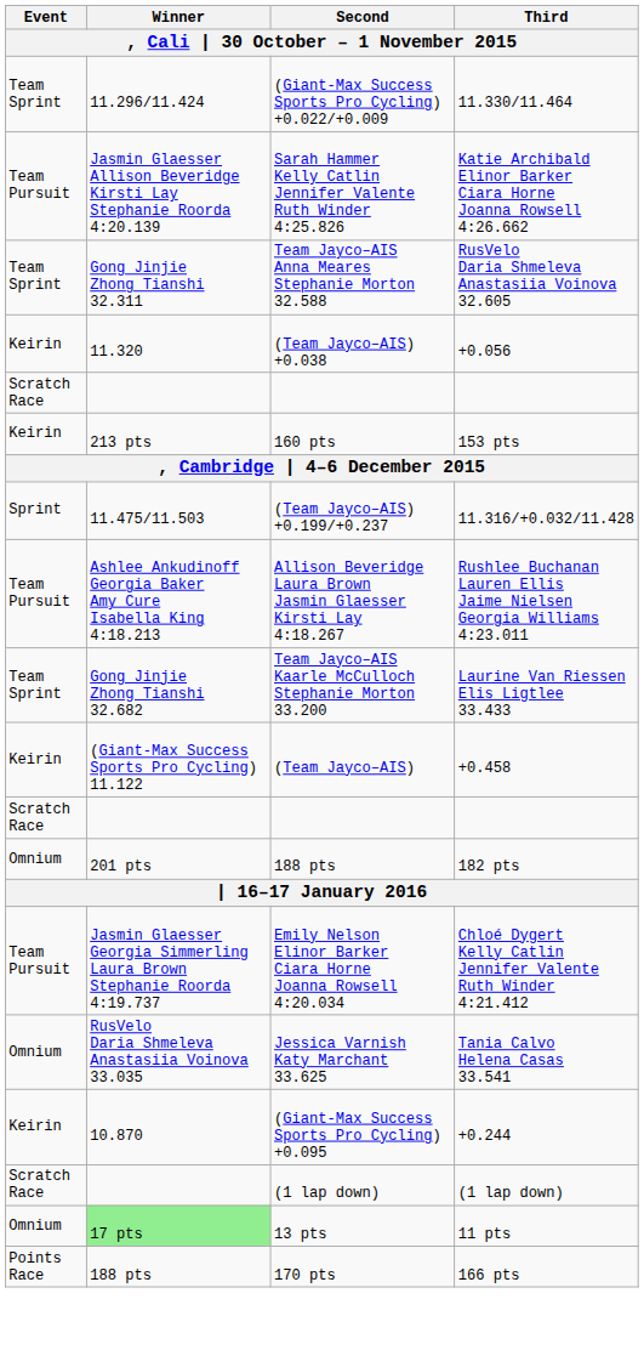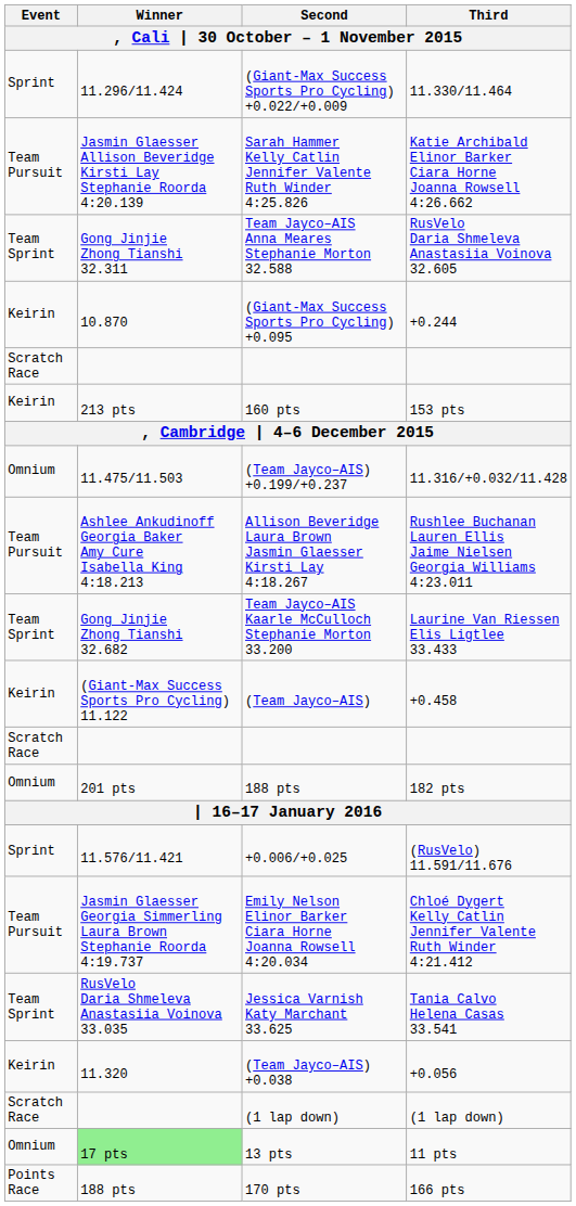 <table class="wikitable" style="width:90%;">
 <tr>
 <th>Event</th>
 <th>Winner</th>
 <th>Second</th>
 <th>Third</th>
 </tr>
 <tr>
 <th colspan=4><big>, <a href='#'>Cali</a> | 30 October – 1 November 2015</big></th>
 </tr>
 <tr>
-<td>Team Sprint<br><em><small></small></em></td>
+<td>Sprint<br><em><small></small></em></td>
 <td><br>11.296/11.424</td>
 <td><br>(<a href='#'>Giant-Max Success Sports Pro Cycling</a>)<br>+0.022/+0.009</td>
 <td><br>11.330/11.464</td>
 </tr>
 <tr>
 <td>Team Pursuit<br><em><small></small></em></td>
 <td><br><a href='#'>Jasmin Glaesser</a><br><a href='#'>Allison Beveridge</a><br><a href='#'>Kirsti Lay</a><br><a href='#'>Stephanie Roorda</a><br>4:20.139</td>
 <td><br><a href='#'>Sarah Hammer</a><br><a href='#'>Kelly Catlin</a><br><a href='#'>Jennifer Valente</a><br><a href='#'>Ruth Winder</a><br>4:25.826</td>
 <td><br><a href='#'>Katie Archibald</a><br><a href='#'>Elinor Barker</a><br><a href='#'>Ciara Horne</a><br><a href='#'>Joanna Rowsell</a><br>4:26.662</td>
 </tr>
 <tr>
 <td>Team Sprint<br><em><small></small></em></td>
 <td><br><a href='#'>Gong Jinjie</a><br><a href='#'>Zhong Tianshi</a><br>32.311</td>
 <td><a href='#'>Team Jayco–AIS</a><br><a href='#'>Anna Meares</a><br><a href='#'>Stephanie Morton</a><br>32.588</td>
 <td><a href='#'>RusVelo</a><br><a href='#'>Daria Shmeleva</a><br><a href='#'>Anastasiia Voinova</a><br>32.605</td>
 </tr>
 <tr>
 <td>Keirin<br><em><small></small></em></td>
-<td><br>11.320</td>
-<td><br>(<a href='#'>Team Jayco–AIS</a>)<br>+0.038</td>
-<td><br>+0.056</td>
+<td><br>10.870</td>
+<td><br>(<a href='#'>Giant-Max Success Sports Pro Cycling</a>)<br>+0.095</td>
+<td><br>+0.244</td>
 </tr>
 <tr>
 <td>Scratch Race<br><em><small></small></em></td>
 <td></td>
 <td></td>
 <td></td>
 </tr>
 <tr>
 <td>Keirin<br><em><small></small></em></td>
 <td><br>213 pts</td>
 <td><br>160 pts</td>
 <td><br>153 pts</td>
 </tr>
 <tr>
 <th colspan=4><big>, <a href='#'>Cambridge</a> | 4–6 December 2015</big></th>
 </tr>
 <tr>
-<td>Sprint<br><em><small></small></em></td>
+<td>Omnium<br><em><small></small></em></td>
 <td><br>11.475/11.503</td>
 <td><br>(<a href='#'>Team Jayco–AIS</a>)<br>+0.199/+0.237</td>
 <td><br>11.316/+0.032/11.428</td>
 </tr>
 <tr>
 <td>Team Pursuit<br><em><small></small></em></td>
 <td><br><a href='#'>Ashlee Ankudinoff</a><br><a href='#'>Georgia Baker</a><br><a href='#'>Amy Cure</a><br><a href='#'>Isabella King</a><br>4:18.213</td>
 <td><br><a href='#'>Allison Beveridge</a><br><a href='#'>Laura Brown</a><br><a href='#'>Jasmin Glaesser</a><br><a href='#'>Kirsti Lay</a><br>4:18.267</td>
 <td><br><a href='#'>Rushlee Buchanan</a><br><a href='#'>Lauren Ellis</a><br><a href='#'>Jaime Nielsen</a><br><a href='#'>Georgia Williams</a><br>4:23.011</td>
 </tr>
 <tr>
 <td>Team Sprint<br><em><small></small></em></td>
 <td><br><a href='#'>Gong Jinjie</a><br><a href='#'>Zhong Tianshi</a><br>32.682</td>
 <td><a href='#'>Team Jayco–AIS</a><br><a href='#'>Kaarle McCulloch</a><br><a href='#'>Stephanie Morton</a><br>33.200</td>
 <td><br><a href='#'>Laurine Van Riessen</a><br><a href='#'>Elis Ligtlee</a><br>33.433</td>
 </tr>
 <tr>
 <td>Keirin<br><em><small></small></em></td>
 <td><br>(<a href='#'>Giant-Max Success Sports Pro Cycling</a>)<br>11.122</td>
 <td><br>(<a href='#'>Team Jayco–AIS</a>)</td>
 <td><br>+0.458</td>
 </tr>
 <tr>
 <td>Scratch Race<br><em><small></small></em></td>
 <td></td>
 <td></td>
 <td></td>
 </tr>
 <tr>
 <td>Omnium<br><em><small></small></em></td>
 <td><br>201 pts</td>
 <td><br>188 pts</td>
 <td><br>182 pts</td>
 </tr>
 <tr>
 <th colspan=4><big> | 16–17 January 2016</big></th>
 </tr>
 <tr>
+<td>Sprint<br><em><small></small></em></td>
+<td><br>11.576/11.421</td>
+<td><br>+0.006/+0.025</td>
+<td><br>(<a href='#'>RusVelo</a>)<br>11.591/11.676</td>
+</tr>
+<tr>
 <td>Team Pursuit<br><em><small></small></em></td>
 <td><br><a href='#'>Jasmin Glaesser</a><br><a href='#'>Georgia Simmerling</a><br><a href='#'>Laura Brown</a><br><a href='#'>Stephanie Roorda</a><br>4:19.737</td>
 <td><br><a href='#'>Emily Nelson</a><br><a href='#'>Elinor Barker</a><br><a href='#'>Ciara Horne</a><br><a href='#'>Joanna Rowsell</a><br>4:20.034</td>
 <td><br><a href='#'>Chloé Dygert</a><br><a href='#'>Kelly Catlin</a><br><a href='#'>Jennifer Valente</a><br><a href='#'>Ruth Winder</a><br>4:21.412</td>
 </tr>
 <tr>
-<td>Omnium<br><em><small></small></em></td>
+<td>Team Sprint<br><em><small></small></em></td>
 <td><a href='#'>RusVelo</a><br><a href='#'>Daria Shmeleva</a><br><a href='#'>Anastasiia Voinova</a><br>33.035</td>
 <td><br><a href='#'>Jessica Varnish</a><br><a href='#'>Katy Marchant</a><br>33.625</td>
 <td><br><a href='#'>Tania Calvo</a><br><a href='#'>Helena Casas</a><br>33.541</td>
 </tr>
 <tr>
 <td>Keirin<br><em><small></small></em></td>
-<td><br>10.870</td>
-<td><br>(<a href='#'>Giant-Max Success Sports Pro Cycling</a>)<br>+0.095</td>
-<td><br>+0.244</td>
+<td><br>11.320</td>
+<td><br>(<a href='#'>Team Jayco–AIS</a>)<br>+0.038</td>
+<td><br>+0.056</td>
 </tr>
 <tr>
 <td>Scratch Race<br><em><small></small></em></td>
 <td></td>
 <td><br>(1 lap down)</td>
 <td><br>(1 lap down)</td>
 </tr>
 <tr>
 <td>Omnium<br><em><small></small></em></td>
 <td style="background: lightgreen;"><br>17 pts</td>
 <td><br>13 pts</td>
 <td><br>11 pts</td>
 </tr>
 <tr>
 <td>Points Race<br><em><small></small></em></td>
 <td><br>188 pts</td>
 <td><br>170 pts</td>
 <td><br>166 pts</td>
 </tr>
 </table>
